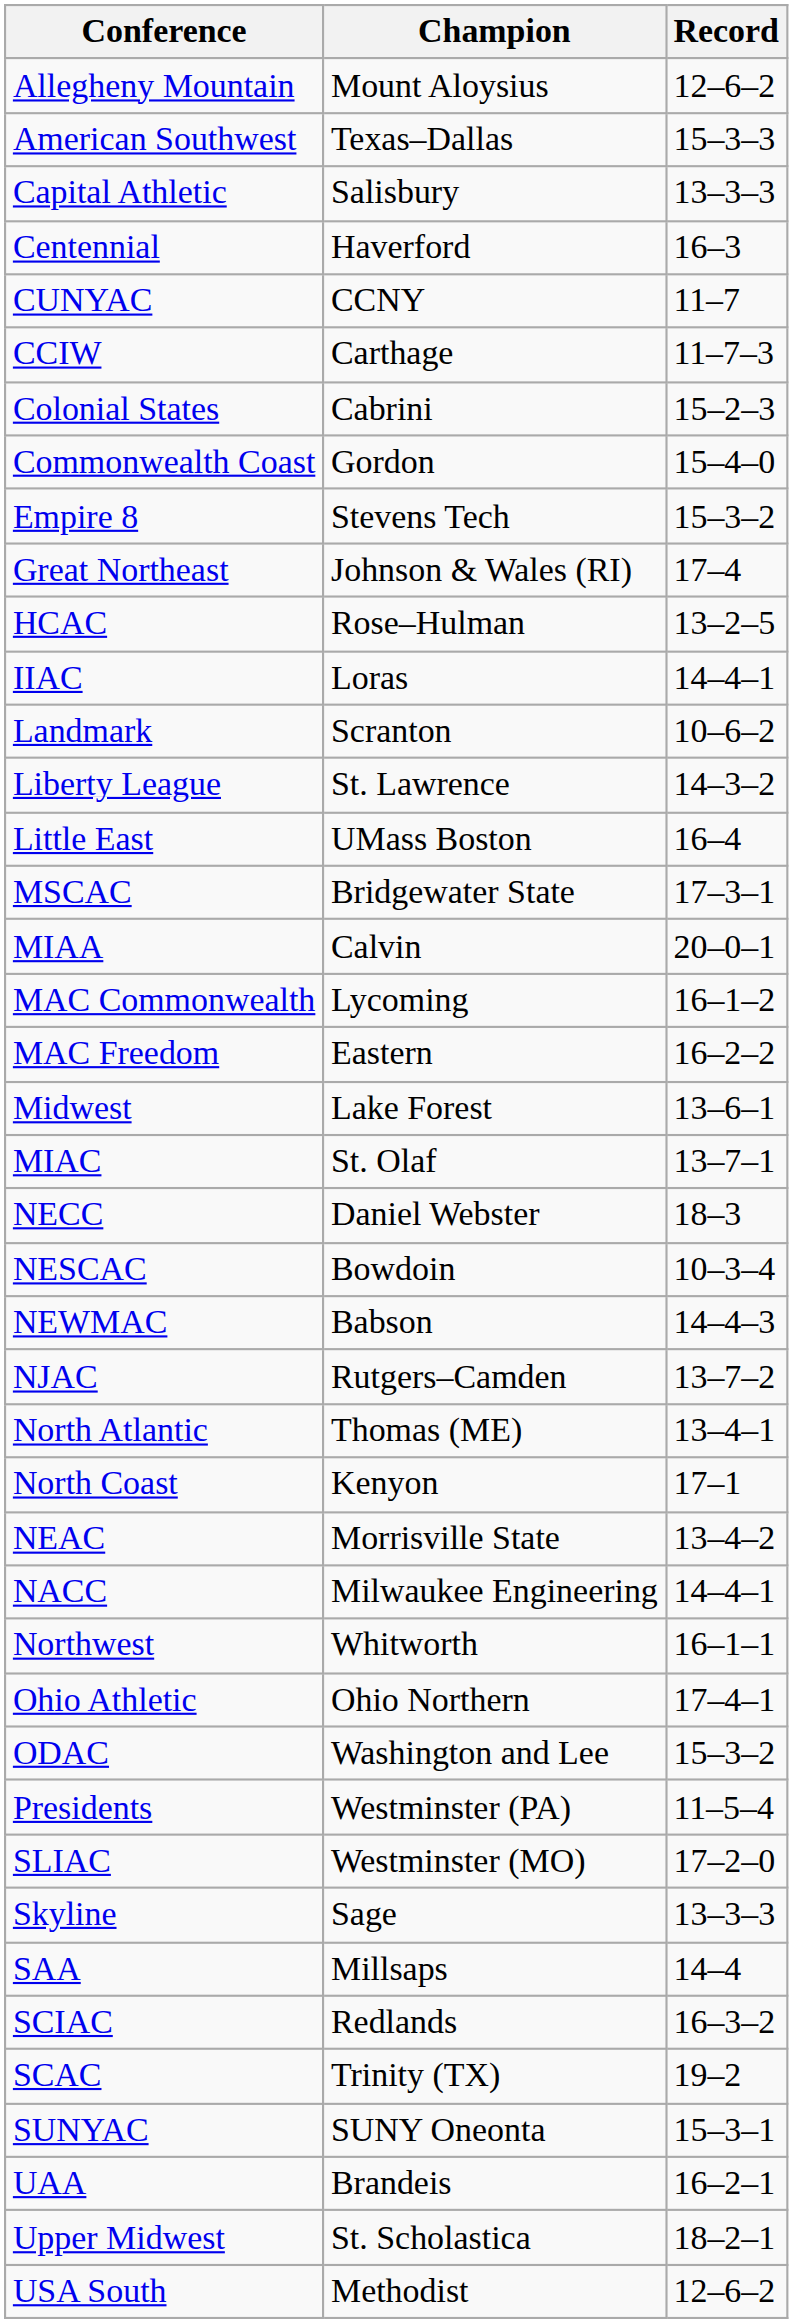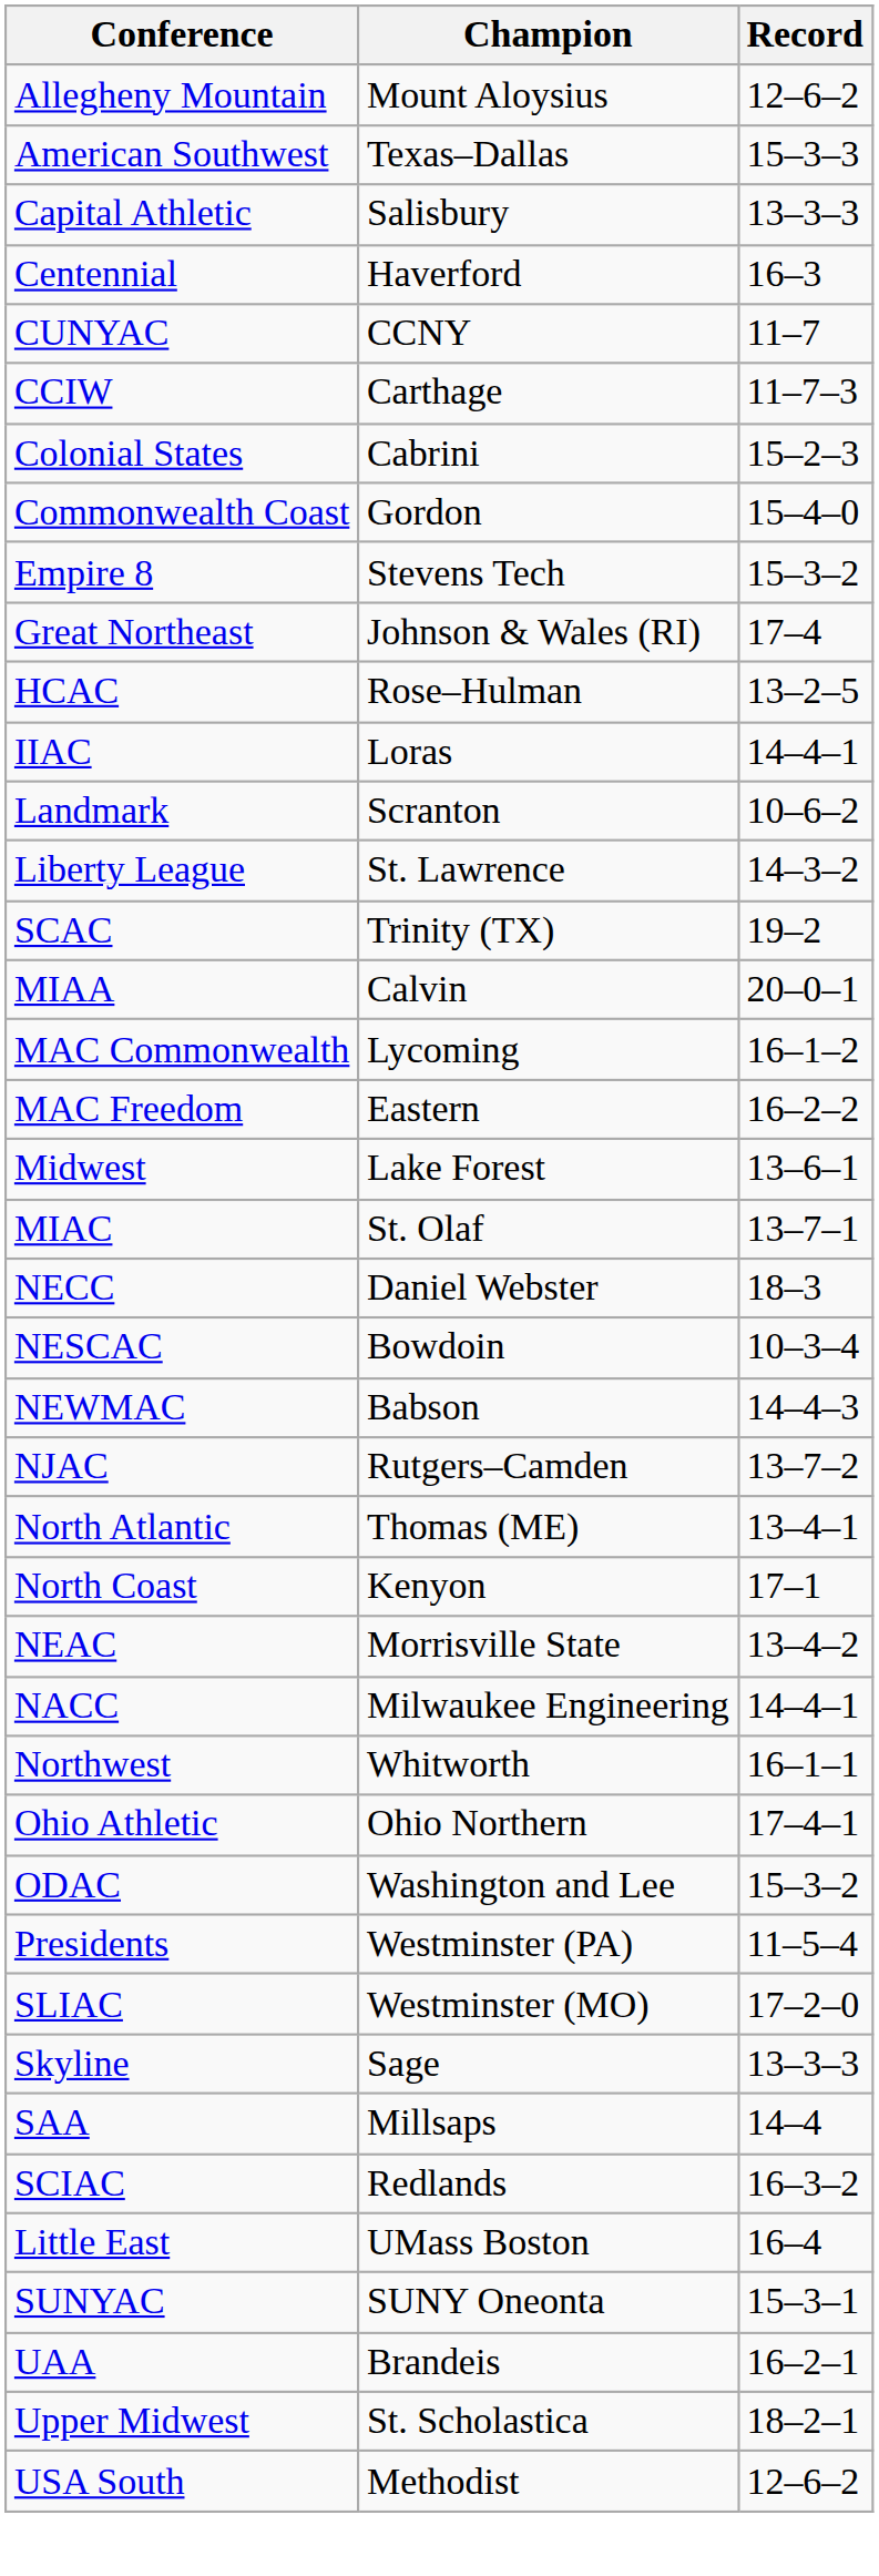 <table class="wikitable">
 <tr>
 <th>Conference</th>
 <th>Champion</th>
 <th>Record</th>
 </tr>
 <tr>
 <td><a href='#'>Allegheny Mountain</a></td>
 <td>Mount Aloysius</td>
 <td>12–6–2</td>
 </tr>
 <tr>
 <td><a href='#'>American Southwest</a></td>
 <td>Texas–Dallas</td>
 <td>15–3–3</td>
 </tr>
 <tr>
 <td><a href='#'>Capital Athletic</a></td>
 <td>Salisbury</td>
 <td>13–3–3</td>
 </tr>
 <tr>
 <td><a href='#'>Centennial</a></td>
 <td>Haverford</td>
 <td>16–3</td>
 </tr>
 <tr>
 <td><a href='#'>CUNYAC</a></td>
 <td>CCNY</td>
 <td>11–7</td>
 </tr>
 <tr>
 <td><a href='#'>CCIW</a></td>
 <td>Carthage</td>
 <td>11–7–3</td>
 </tr>
 <tr>
 <td><a href='#'>Colonial States</a></td>
 <td>Cabrini</td>
 <td>15–2–3</td>
 </tr>
 <tr>
 <td><a href='#'>Commonwealth Coast</a></td>
 <td>Gordon</td>
 <td>15–4–0</td>
 </tr>
 <tr>
 <td><a href='#'>Empire 8</a></td>
 <td>Stevens Tech</td>
 <td>15–3–2</td>
 </tr>
 <tr>
 <td><a href='#'>Great Northeast</a></td>
 <td>Johnson & Wales (RI)</td>
 <td>17–4</td>
 </tr>
 <tr>
 <td><a href='#'>HCAC</a></td>
 <td>Rose–Hulman</td>
 <td>13–2–5</td>
 </tr>
 <tr>
 <td><a href='#'>IIAC</a></td>
 <td>Loras</td>
 <td>14–4–1</td>
 </tr>
 <tr>
 <td><a href='#'>Landmark</a></td>
 <td>Scranton</td>
 <td>10–6–2</td>
 </tr>
 <tr>
 <td><a href='#'>Liberty League</a></td>
 <td>St. Lawrence</td>
 <td>14–3–2</td>
 </tr>
 <tr>
-<td><a href='#'>Little East</a></td>
-<td>UMass Boston</td>
-<td>16–4</td>
-</tr>
-<tr>
-<td><a href='#'>MSCAC</a></td>
-<td>Bridgewater State</td>
-<td>17–3–1</td>
+<td><a href='#'>SCAC</a></td>
+<td>Trinity (TX)</td>
+<td>19–2</td>
 </tr>
 <tr>
 <td><a href='#'>MIAA</a></td>
 <td>Calvin</td>
 <td>20–0–1</td>
 </tr>
 <tr>
 <td><a href='#'>MAC Commonwealth</a></td>
 <td>Lycoming</td>
 <td>16–1–2</td>
 </tr>
 <tr>
 <td><a href='#'>MAC Freedom</a></td>
 <td>Eastern</td>
 <td>16–2–2</td>
 </tr>
 <tr>
 <td><a href='#'>Midwest</a></td>
 <td>Lake Forest</td>
 <td>13–6–1</td>
 </tr>
 <tr>
 <td><a href='#'>MIAC</a></td>
 <td>St. Olaf</td>
 <td>13–7–1</td>
 </tr>
 <tr>
 <td><a href='#'>NECC</a></td>
 <td>Daniel Webster</td>
 <td>18–3</td>
 </tr>
 <tr>
 <td><a href='#'>NESCAC</a></td>
 <td>Bowdoin</td>
 <td>10–3–4</td>
 </tr>
 <tr>
 <td><a href='#'>NEWMAC</a></td>
 <td>Babson</td>
 <td>14–4–3</td>
 </tr>
 <tr>
 <td><a href='#'>NJAC</a></td>
 <td>Rutgers–Camden</td>
 <td>13–7–2</td>
 </tr>
 <tr>
 <td><a href='#'>North Atlantic</a></td>
 <td>Thomas (ME)</td>
 <td>13–4–1</td>
 </tr>
 <tr>
 <td><a href='#'>North Coast</a></td>
 <td>Kenyon</td>
 <td>17–1</td>
 </tr>
 <tr>
 <td><a href='#'>NEAC</a></td>
 <td>Morrisville State</td>
 <td>13–4–2</td>
 </tr>
 <tr>
 <td><a href='#'>NACC</a></td>
 <td>Milwaukee Engineering</td>
 <td>14–4–1</td>
 </tr>
 <tr>
 <td><a href='#'>Northwest</a></td>
 <td>Whitworth</td>
 <td>16–1–1</td>
 </tr>
 <tr>
 <td><a href='#'>Ohio Athletic</a></td>
 <td>Ohio Northern</td>
 <td>17–4–1</td>
 </tr>
 <tr>
 <td><a href='#'>ODAC</a></td>
 <td>Washington and Lee</td>
 <td>15–3–2</td>
 </tr>
 <tr>
 <td><a href='#'>Presidents</a></td>
 <td>Westminster (PA)</td>
 <td>11–5–4</td>
 </tr>
 <tr>
 <td><a href='#'>SLIAC</a></td>
 <td>Westminster (MO)</td>
 <td>17–2–0</td>
 </tr>
 <tr>
 <td><a href='#'>Skyline</a></td>
 <td>Sage</td>
 <td>13–3–3</td>
 </tr>
 <tr>
 <td><a href='#'>SAA</a></td>
 <td>Millsaps</td>
 <td>14–4</td>
 </tr>
 <tr>
 <td><a href='#'>SCIAC</a></td>
 <td>Redlands</td>
 <td>16–3–2</td>
 </tr>
 <tr>
-<td><a href='#'>SCAC</a></td>
-<td>Trinity (TX)</td>
-<td>19–2</td>
+<td><a href='#'>Little East</a></td>
+<td>UMass Boston</td>
+<td>16–4</td>
 </tr>
 <tr>
 <td><a href='#'>SUNYAC</a></td>
 <td>SUNY Oneonta</td>
 <td>15–3–1</td>
 </tr>
 <tr>
 <td><a href='#'>UAA</a></td>
 <td>Brandeis</td>
 <td>16–2–1</td>
 </tr>
 <tr>
 <td><a href='#'>Upper Midwest</a></td>
 <td>St. Scholastica</td>
 <td>18–2–1</td>
 </tr>
 <tr>
 <td><a href='#'>USA South</a></td>
 <td>Methodist</td>
 <td>12–6–2</td>
 </tr>
 </table>
